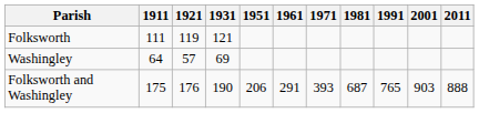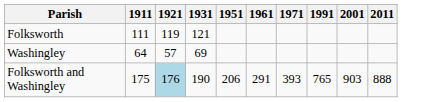 <table class="wikitable" style="text-align:center">
 <tr>
 <th width="150">Parish<br></th>
 <th width="30">1911<br></th>
 <th width="30">1921<br></th>
 <th width="30">1931<br></th>
 <th width="30">1951<br></th>
 <th width="30">1961<br></th>
 <th width="30">1971<br></th>
-<th width="30">1981<br></th>
 <th width="30">1991<br></th>
 <th width="30">2001<br></th>
 <th width="30">2011 <br></th>
 </tr>
 <tr>
 <td align=left>Folksworth</td>
 <td align="center">111</td>
 <td align="center">119</td>
 <td align="center">121</td>
-<td align="center"></td>
 <td align="center"></td>
 <td align="center"></td>
 <td align="center"></td>
 <td align="center"></td>
 <td align="center"></td>
 <td align="center"></td>
 </tr>
 <tr>
 <td align=left>Washingley</td>
 <td align="center">64</td>
 <td align="center">57</td>
 <td align="center">69</td>
 <td align="center"></td>
 <td align="center"></td>
 <td align="center"></td>
 <td align="center"></td>
 <td align="center"></td>
 <td align="center"></td>
-<td align="center"></td>
 </tr>
 <tr>
 <td align=left>Folksworth and Washingley</td>
 <td align="center">175</td>
-<td align="center">176</td>
+<td align="center" style="background: lightblue;">176</td>
 <td align="center">190</td>
 <td align="center">206</td>
 <td align="center">291</td>
 <td align="center">393</td>
-<td align="center">687</td>
 <td align="center">765</td>
 <td align="center">903</td>
 <td align="center">888</td>
 </tr>
 </table>
